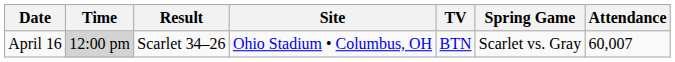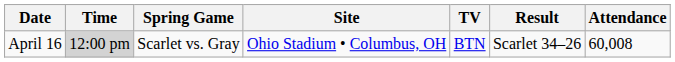 <table class="wikitable" style="font-size:95%;">
 <tr>
 <th>Date</th>
 <th>Time</th>
-<th>Result</th>
+<th>Spring Game</th>
 <th>Site</th>
 <th>TV</th>
-<th>Spring Game</th>
+<th>Result</th>
 <th>Attendance</th>
 </tr>
 <tr>
 <td>April 16</td>
 <td style="background: lightgrey;">12:00 pm</td>
-<td>Scarlet 34–26</td>
+<td>Scarlet vs. Gray</td>
 <td><a href='#'>Ohio Stadium</a> • <a href='#'>Columbus, OH</a></td>
 <td><a href='#'>BTN</a></td>
-<td>Scarlet vs. Gray</td>
-<td>60,007</td>
+<td>Scarlet 34–26</td>
+<td>60,008</td>
 </tr>
 </table>
